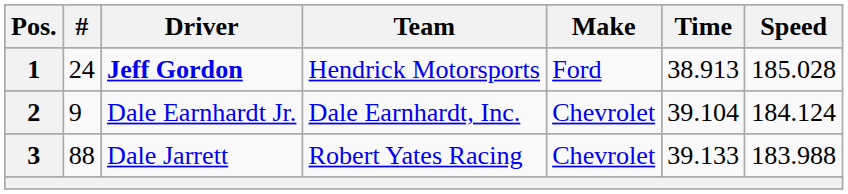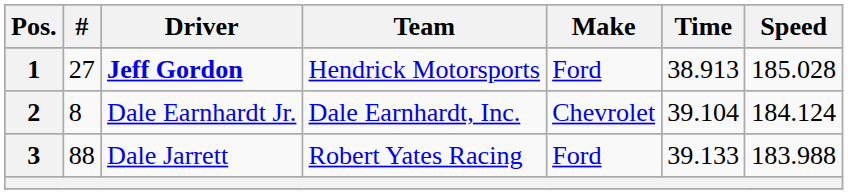 <table class="wikitable" style="font-size:95%">
 <tr>
 <th>Pos.</th>
 <th>#</th>
 <th>Driver</th>
 <th>Team</th>
 <th>Make</th>
 <th>Time</th>
 <th>Speed</th>
 </tr>
 <tr>
 <th>1</th>
-<td>24</td>
+<td>27</td>
 <td><strong><a href='#'>Jeff Gordon</a></strong></td>
 <td><a href='#'>Hendrick Motorsports</a></td>
 <td><a href='#'>Ford</a></td>
 <td>38.913</td>
 <td>185.028</td>
 </tr>
 <tr>
 <th>2</th>
-<td>9</td>
+<td>8</td>
 <td><a href='#'>Dale Earnhardt Jr.</a></td>
 <td><a href='#'>Dale Earnhardt, Inc.</a></td>
 <td><a href='#'>Chevrolet</a></td>
 <td>39.104</td>
 <td>184.124</td>
 </tr>
 <tr>
 <th>3</th>
 <td>88</td>
 <td><a href='#'>Dale Jarrett</a></td>
 <td><a href='#'>Robert Yates Racing</a></td>
-<td><a href='#'>Chevrolet</a></td>
+<td><a href='#'>Ford</a></td>
 <td>39.133</td>
 <td>183.988</td>
 </tr>
 <tr>
 <th colspan="7"></th>
 </tr>
 </table>
